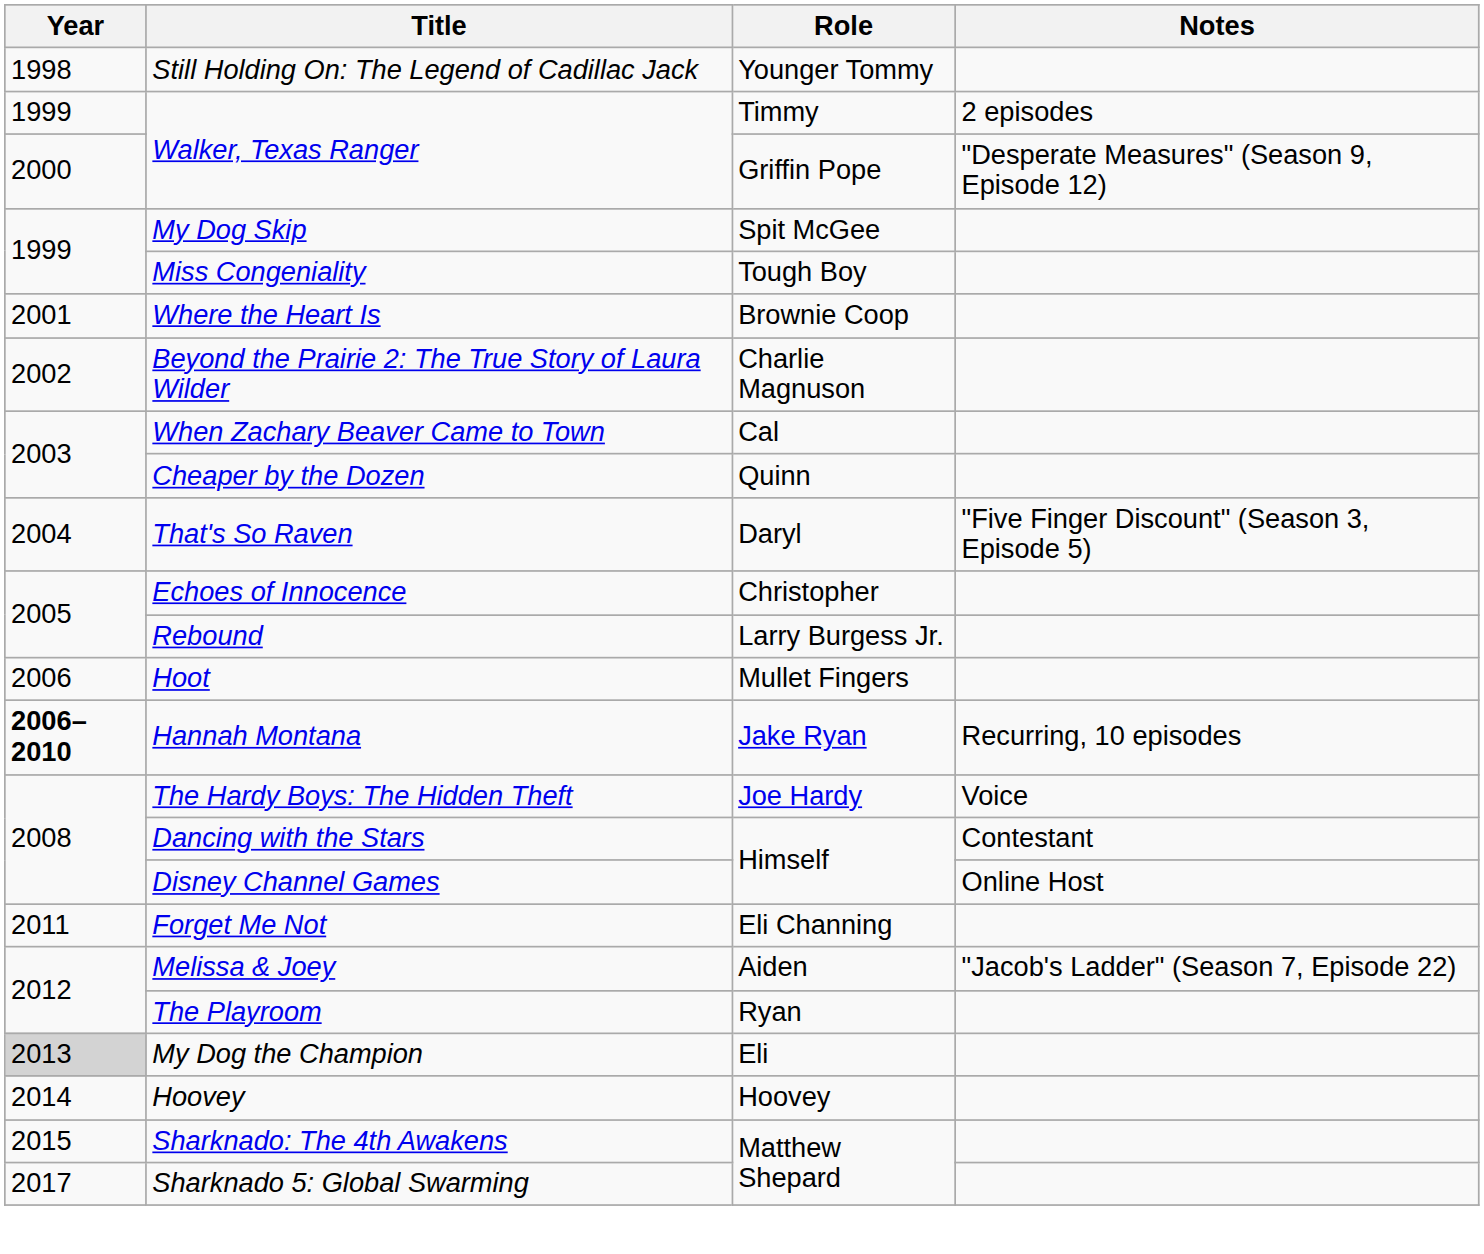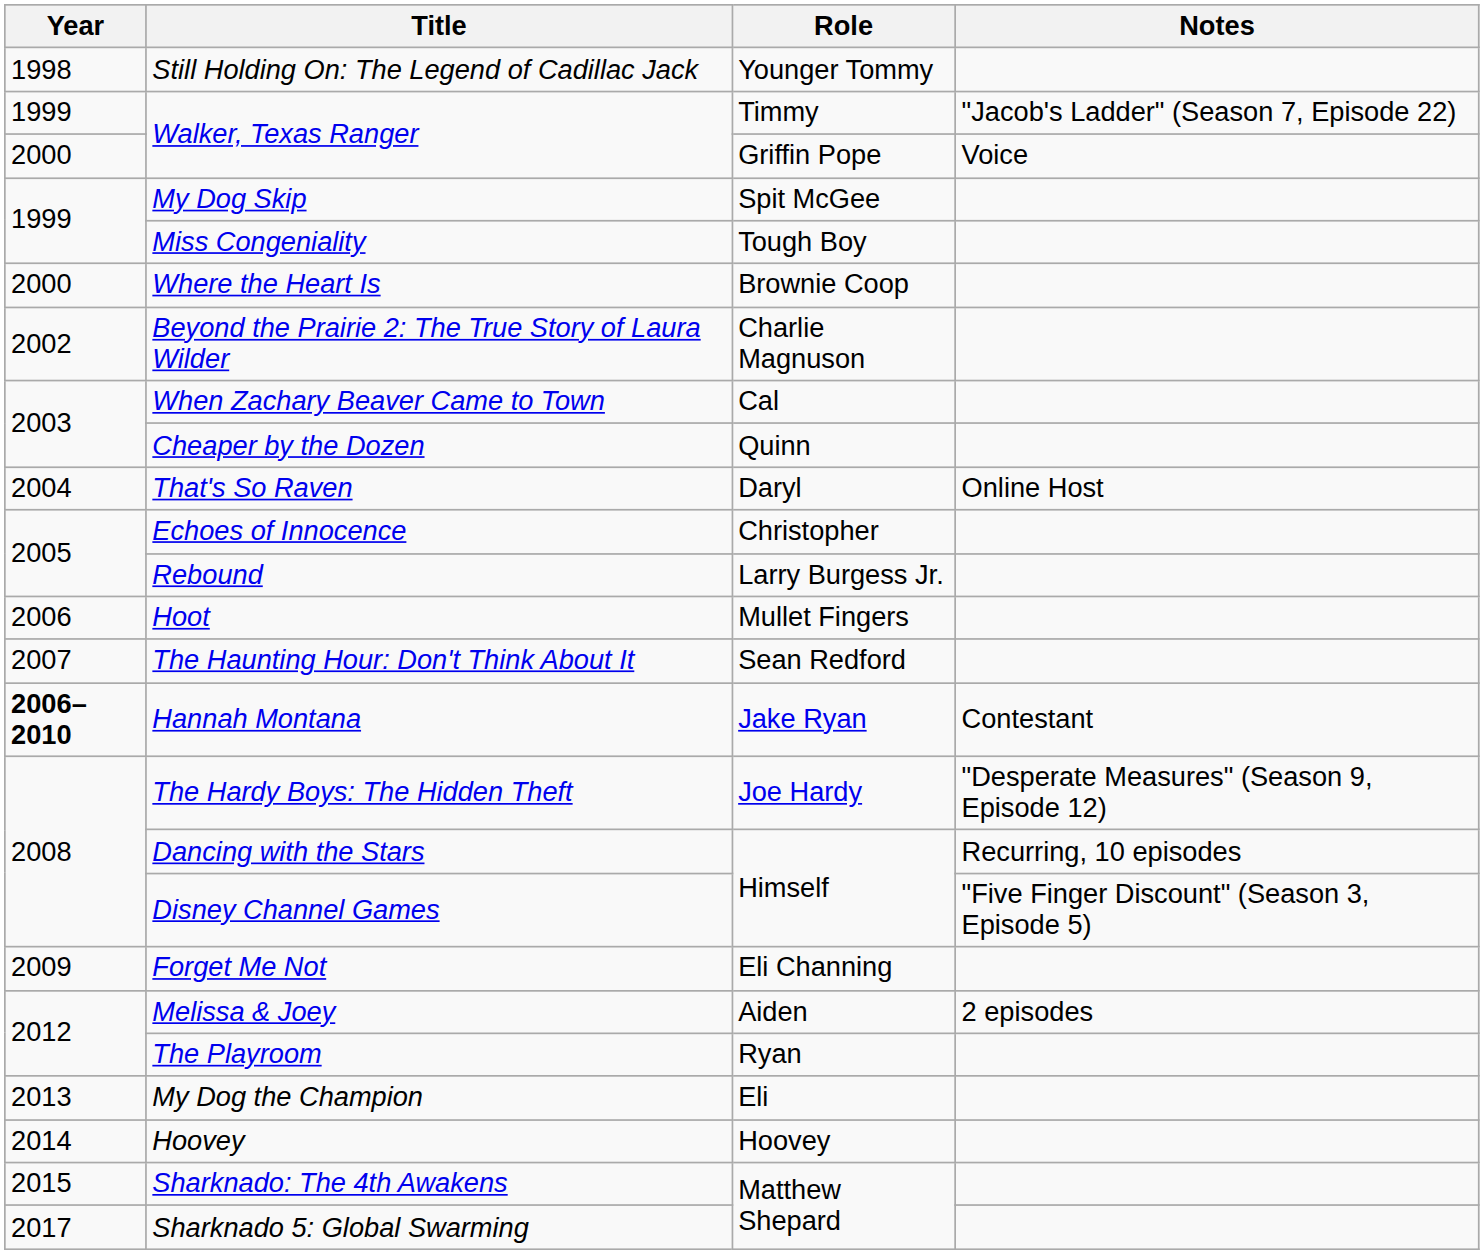 <table class="wikitable">
 <tr>
 <th>Year</th>
 <th>Title</th>
 <th>Role</th>
 <th>Notes</th>
 </tr>
 <tr>
 <td>1998</td>
 <td><em>Still Holding On: The Legend of Cadillac Jack</em></td>
 <td>Younger Tommy</td>
 <td></td>
 </tr>
 <tr>
 <td>1999</td>
 <td rowspan=2><em><a href='#'>Walker, Texas Ranger</a></em></td>
 <td>Timmy</td>
-<td>2 episodes</td>
+<td>"Jacob's Ladder" (Season 7, Episode 22)</td>
 </tr>
 <tr>
 <td>2000</td>
 <td>Griffin Pope</td>
-<td>"Desperate Measures" (Season 9, Episode 12)</td>
+<td>Voice</td>
 </tr>
 <tr>
 <td rowspan="2">1999</td>
 <td><em><a href='#'>My Dog Skip</a></em></td>
 <td>Spit McGee</td>
 <td></td>
 </tr>
 <tr>
 <td><em><a href='#'>Miss Congeniality</a></em></td>
 <td>Tough Boy</td>
 <td></td>
 </tr>
 <tr>
-<td>2001</td>
+<td>2000</td>
 <td><em><a href='#'>Where the Heart Is</a></em></td>
 <td>Brownie Coop</td>
 <td></td>
 </tr>
 <tr>
 <td>2002</td>
 <td><em><a href='#'>Beyond the Prairie 2: The True Story of Laura Wilder</a></em></td>
 <td>Charlie Magnuson</td>
 <td></td>
 </tr>
 <tr>
 <td rowspan="2">2003</td>
 <td><em><a href='#'>When Zachary Beaver Came to Town</a></em></td>
 <td>Cal</td>
 <td></td>
 </tr>
 <tr>
 <td><em><a href='#'>Cheaper by the Dozen</a></em></td>
 <td>Quinn</td>
 <td></td>
 </tr>
 <tr>
 <td>2004</td>
 <td><em><a href='#'>That's So Raven</a></em></td>
 <td>Daryl</td>
-<td>"Five Finger Discount" (Season 3, Episode 5)</td>
+<td>Online Host</td>
 </tr>
 <tr>
 <td rowspan="2">2005</td>
 <td><em><a href='#'>Echoes of Innocence</a></em></td>
 <td>Christopher</td>
 <td></td>
 </tr>
 <tr>
 <td><em><a href='#'>Rebound</a></em></td>
 <td>Larry Burgess Jr.</td>
 <td></td>
 </tr>
 <tr>
 <td>2006</td>
 <td><em><a href='#'>Hoot</a></em></td>
 <td>Mullet Fingers</td>
 <td></td>
 </tr>
 <tr>
+<td>2007</td>
+<td><em><a href='#'>The Haunting Hour: Don't Think About It</a></em></td>
+<td>Sean Redford</td>
+<td></td>
+</tr>
+<tr>
 <td><strong>2006–2010</strong></td>
 <td><em><a href='#'>Hannah Montana</a></em></td>
 <td><a href='#'>Jake Ryan</a></td>
-<td>Recurring, 10 episodes</td>
+<td>Contestant</td>
 </tr>
 <tr>
 <td rowspan="3">2008</td>
 <td><em><a href='#'>The Hardy Boys: The Hidden Theft</a></em></td>
 <td><a href='#'>Joe Hardy</a></td>
-<td>Voice</td>
+<td>"Desperate Measures" (Season 9, Episode 12)</td>
 </tr>
 <tr>
 <td><em><a href='#'>Dancing with the Stars</a></em></td>
 <td rowspan=2>Himself</td>
-<td>Contestant</td>
+<td>Recurring, 10 episodes</td>
 </tr>
 <tr>
 <td><em><a href='#'>Disney Channel Games</a></em></td>
-<td>Online Host</td>
+<td>"Five Finger Discount" (Season 3, Episode 5)</td>
 </tr>
 <tr>
-<td>2011</td>
+<td>2009</td>
 <td><em><a href='#'>Forget Me Not</a></em></td>
 <td>Eli Channing</td>
 <td></td>
 </tr>
 <tr>
 <td rowspan="2">2012</td>
 <td><em><a href='#'>Melissa & Joey</a></em></td>
 <td>Aiden</td>
-<td>"Jacob's Ladder" (Season 7, Episode 22)</td>
+<td>2 episodes</td>
 </tr>
 <tr>
 <td><em><a href='#'>The Playroom</a></em></td>
 <td>Ryan</td>
 <td></td>
 </tr>
 <tr>
-<td style="background: lightgrey;">2013</td>
+<td>2013</td>
 <td><em>My Dog the Champion</em></td>
 <td>Eli</td>
 <td></td>
 </tr>
 <tr>
 <td>2014</td>
 <td><em>Hoovey</em></td>
 <td>Hoovey</td>
 <td></td>
 </tr>
 <tr>
 <td>2015</td>
 <td><em><a href='#'>Sharknado: The 4th Awakens</a></em></td>
 <td rowspan=2>Matthew Shepard</td>
 <td></td>
 </tr>
 <tr>
 <td>2017</td>
 <td><em>Sharknado 5: Global Swarming</em></td>
 <td></td>
 </tr>
 </table>
